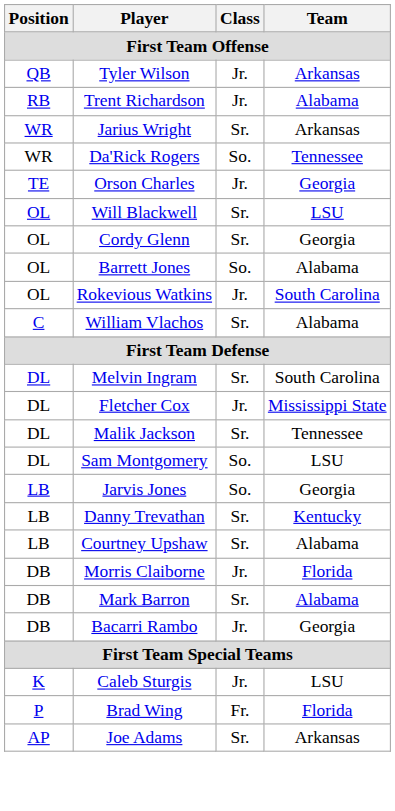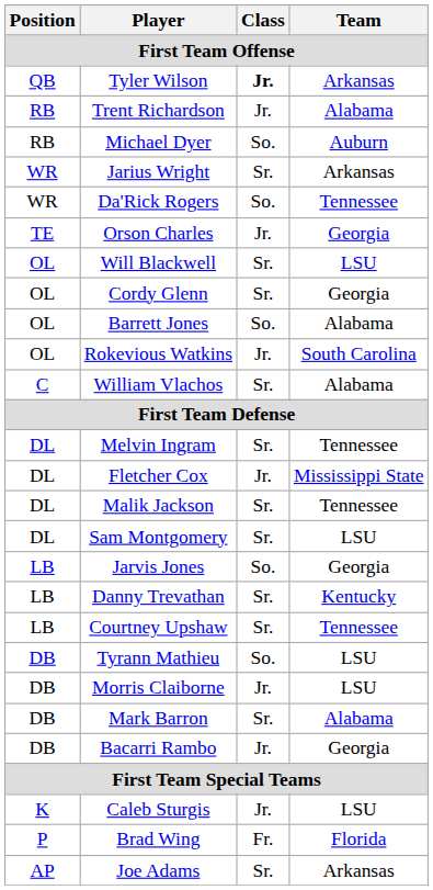 <table class="wikitable sortable" border="1">
 <tr>
 <th>Position</th>
 <th>Player</th>
 <th>Class</th>
 <th>Team</th>
 </tr>
 <tr>
 <td colspan="4" style="text-align:center; background:#DDDDDD;"><strong>First Team Offense</strong></td>
 </tr>
 <tr>
 <td style="text-align:center; background:white"><a href='#'>QB</a></td>
 <td style="text-align:center; background:white"><a href='#'>Tyler Wilson</a></td>
-<td style="text-align:center; background:white">Jr.</td>
+<td style="text-align:center; background:white"><strong>Jr.</strong></td>
 <td style="text-align:center; background:white"><a href='#'>Arkansas</a></td>
 </tr>
 <tr>
 <td style="text-align:center; background:white"><a href='#'>RB</a></td>
 <td style="text-align:center; background:white"><a href='#'>Trent Richardson</a></td>
 <td style="text-align:center; background:white">Jr.</td>
 <td style="text-align:center; background:white"><a href='#'>Alabama</a></td>
+</tr>
+<tr>
+<td style="text-align:center; background:white">RB</td>
+<td style="text-align:center; background:white"><a href='#'>Michael Dyer</a></td>
+<td style="text-align:center; background:white">So.</td>
+<td style="text-align:center; background:white"><a href='#'>Auburn</a></td>
 </tr>
 <tr>
 <td style="text-align:center; background:white"><a href='#'>WR</a></td>
 <td style="text-align:center; background:white"><a href='#'>Jarius Wright</a></td>
 <td style="text-align:center; background:white">Sr.</td>
 <td style="text-align:center; background:white">Arkansas</td>
 </tr>
 <tr>
 <td style="text-align:center; background:white">WR</td>
 <td style="text-align:center; background:white"><a href='#'>Da'Rick Rogers</a></td>
 <td style="text-align:center; background:white">So.</td>
 <td style="text-align:center; background:white"><a href='#'>Tennessee</a></td>
 </tr>
 <tr>
 <td style="text-align:center; background:white"><a href='#'>TE</a></td>
 <td style="text-align:center; background:white"><a href='#'>Orson Charles</a></td>
 <td style="text-align:center; background:white">Jr.</td>
 <td style="text-align:center; background:white"><a href='#'>Georgia</a></td>
 </tr>
 <tr>
 <td style="text-align:center; background:white"><a href='#'>OL</a></td>
 <td style="text-align:center; background:white"><a href='#'>Will Blackwell</a></td>
 <td style="text-align:center; background:white">Sr.</td>
 <td style="text-align:center; background:white"><a href='#'>LSU</a></td>
 </tr>
 <tr>
 <td style="text-align:center; background:white">OL</td>
 <td style="text-align:center; background:white"><a href='#'>Cordy Glenn</a></td>
 <td style="text-align:center; background:white">Sr.</td>
 <td style="text-align:center; background:white">Georgia</td>
 </tr>
 <tr>
 <td style="text-align:center; background:white">OL</td>
 <td style="text-align:center; background:white"><a href='#'>Barrett Jones</a></td>
 <td style="text-align:center; background:white">So.</td>
 <td style="text-align:center; background:white">Alabama</td>
 </tr>
 <tr>
 <td style="text-align:center; background:white">OL</td>
 <td style="text-align:center; background:white"><a href='#'>Rokevious Watkins</a></td>
 <td style="text-align:center; background:white">Jr.</td>
 <td style="text-align:center; background:white"><a href='#'>South Carolina</a></td>
 </tr>
 <tr>
 <td style="text-align:center; background:white"><a href='#'>C</a></td>
 <td style="text-align:center; background:white"><a href='#'>William Vlachos</a></td>
 <td style="text-align:center; background:white">Sr.</td>
 <td style="text-align:center; background:white">Alabama</td>
 </tr>
 <tr>
 <td colspan="4" style="text-align:center; background:#DDDDDD;"><strong>First Team Defense</strong></td>
 </tr>
 <tr>
 <td style="text-align:center; background:white"><a href='#'>DL</a></td>
 <td style="text-align:center; background:white"><a href='#'>Melvin Ingram</a></td>
 <td style="text-align:center; background:white">Sr.</td>
-<td style="text-align:center; background:white">South Carolina</td>
+<td style="text-align:center; background:white">Tennessee</td>
 </tr>
 <tr>
 <td style="text-align:center; background:white">DL</td>
 <td style="text-align:center; background:white"><a href='#'>Fletcher Cox</a></td>
 <td style="text-align:center; background:white">Jr.</td>
 <td style="text-align:center; background:white"><a href='#'>Mississippi State</a></td>
 </tr>
 <tr>
 <td style="text-align:center; background:white">DL</td>
 <td style="text-align:center; background:white"><a href='#'>Malik Jackson</a></td>
 <td style="text-align:center; background:white">Sr.</td>
 <td style="text-align:center; background:white">Tennessee</td>
 </tr>
 <tr>
 <td style="text-align:center; background:white">DL</td>
 <td style="text-align:center; background:white"><a href='#'>Sam Montgomery</a></td>
-<td style="text-align:center; background:white">So.</td>
+<td style="text-align:center; background:white">Sr.</td>
 <td style="text-align:center; background:white">LSU</td>
 </tr>
 <tr>
 <td style="text-align:center; background:white"><a href='#'>LB</a></td>
 <td style="text-align:center; background:white"><a href='#'>Jarvis Jones</a></td>
 <td style="text-align:center; background:white">So.</td>
 <td style="text-align:center; background:white">Georgia</td>
 </tr>
 <tr>
 <td style="text-align:center; background:white">LB</td>
 <td style="text-align:center; background:white"><a href='#'>Danny Trevathan</a></td>
 <td style="text-align:center; background:white">Sr.</td>
 <td style="text-align:center; background:white"><a href='#'>Kentucky</a></td>
 </tr>
 <tr>
 <td style="text-align:center; background:white">LB</td>
 <td style="text-align:center; background:white"><a href='#'>Courtney Upshaw</a></td>
 <td style="text-align:center; background:white">Sr.</td>
-<td style="text-align:center; background:white">Alabama</td>
+<td style="text-align:center; background:white"><a href='#'>Tennessee</a></td>
+</tr>
+<tr>
+<td style="text-align:center; background:white"><a href='#'>DB</a></td>
+<td style="text-align:center; background:white"><a href='#'>Tyrann Mathieu</a></td>
+<td style="text-align:center; background:white">So.</td>
+<td style="text-align:center; background:white">LSU</td>
 </tr>
 <tr>
 <td style="text-align:center; background:white">DB</td>
 <td style="text-align:center; background:white"><a href='#'>Morris Claiborne</a></td>
 <td style="text-align:center; background:white">Jr.</td>
-<td style="text-align:center; background:white"><a href='#'>Florida</a></td>
+<td style="text-align:center; background:white">LSU</td>
 </tr>
 <tr>
 <td style="text-align:center; background:white">DB</td>
 <td style="text-align:center; background:white"><a href='#'>Mark Barron</a></td>
 <td style="text-align:center; background:white">Sr.</td>
 <td style="text-align:center; background:white"><a href='#'>Alabama</a></td>
 </tr>
 <tr>
 <td style="text-align:center; background:white">DB</td>
 <td style="text-align:center; background:white"><a href='#'>Bacarri Rambo</a></td>
 <td style="text-align:center; background:white">Jr.</td>
 <td style="text-align:center; background:white">Georgia</td>
 </tr>
 <tr>
 <td colspan="4" style="text-align:center; background:#DDDDDD;"><strong>First Team Special Teams</strong></td>
 </tr>
 <tr>
 <td style="text-align:center; background:white"><a href='#'>K</a></td>
 <td style="text-align:center; background:white"><a href='#'>Caleb Sturgis</a></td>
 <td style="text-align:center; background:white">Jr.</td>
 <td style="text-align:center; background:white">LSU</td>
 </tr>
 <tr>
 <td style="text-align:center; background:white"><a href='#'>P</a></td>
 <td style="text-align:center; background:white"><a href='#'>Brad Wing</a></td>
 <td style="text-align:center; background:white">Fr.</td>
 <td style="text-align:center; background:white"><a href='#'>Florida</a></td>
 </tr>
 <tr>
 <td style="text-align:center; background:white"><a href='#'>AP</a></td>
 <td style="text-align:center; background:white"><a href='#'>Joe Adams</a></td>
 <td style="text-align:center; background:white">Sr.</td>
 <td style="text-align:center; background:white">Arkansas</td>
 </tr>
 </table>
